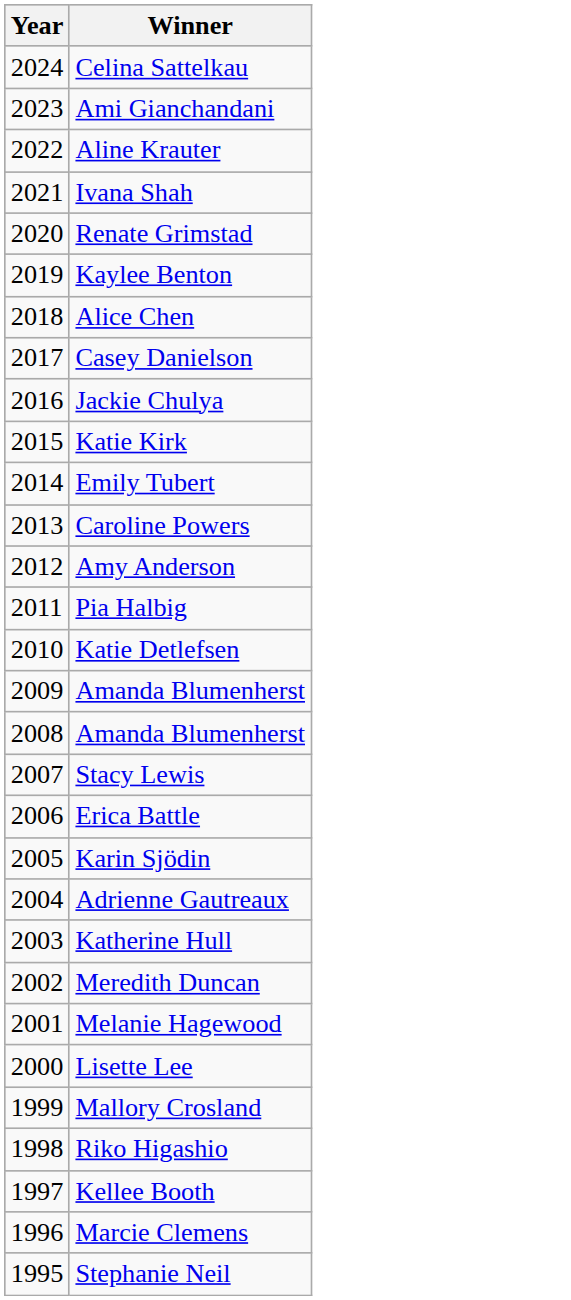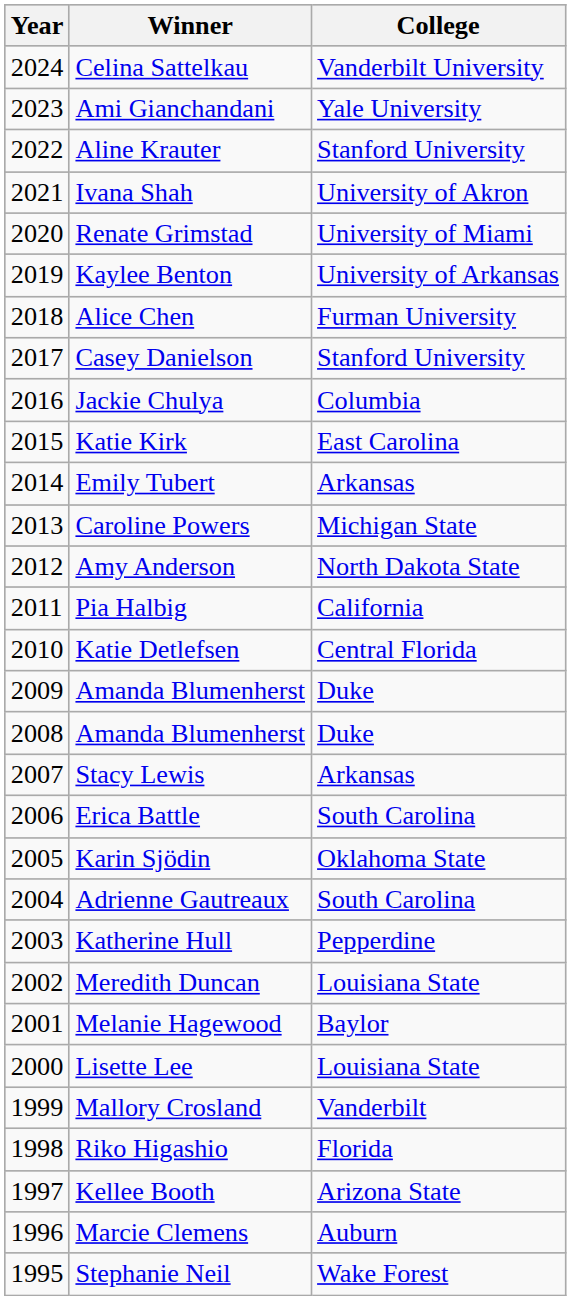 <table class="wikitable">
 <tr>
 <th>Year</th>
 <th>Winner</th>
+<th>College</th>
 </tr>
 <tr>
 <td>2024</td>
 <td><a href='#'>Celina Sattelkau</a></td>
+<td><a href='#'>Vanderbilt University</a></td>
 </tr>
 <tr>
 <td>2023</td>
 <td><a href='#'>Ami Gianchandani</a></td>
+<td><a href='#'>Yale University</a></td>
 </tr>
 <tr>
 <td>2022</td>
 <td><a href='#'>Aline Krauter</a></td>
+<td><a href='#'>Stanford University</a></td>
 </tr>
 <tr>
 <td>2021</td>
 <td><a href='#'>Ivana Shah</a></td>
+<td><a href='#'>University of Akron</a></td>
 </tr>
 <tr>
 <td>2020</td>
 <td><a href='#'>Renate Grimstad</a></td>
+<td><a href='#'>University of Miami</a></td>
 </tr>
 <tr>
 <td>2019</td>
 <td><a href='#'>Kaylee Benton</a></td>
+<td><a href='#'>University of Arkansas</a></td>
 </tr>
 <tr>
 <td>2018</td>
 <td><a href='#'>Alice Chen</a></td>
+<td><a href='#'>Furman University</a></td>
 </tr>
 <tr>
 <td>2017</td>
 <td><a href='#'>Casey Danielson</a></td>
+<td><a href='#'>Stanford University</a></td>
 </tr>
 <tr>
 <td>2016</td>
 <td><a href='#'>Jackie Chulya</a></td>
+<td><a href='#'>Columbia</a></td>
 </tr>
 <tr>
 <td>2015</td>
 <td><a href='#'>Katie Kirk</a></td>
+<td><a href='#'>East Carolina</a></td>
 </tr>
 <tr>
 <td>2014</td>
 <td><a href='#'>Emily Tubert</a></td>
+<td><a href='#'>Arkansas</a></td>
 </tr>
 <tr>
 <td>2013</td>
 <td><a href='#'>Caroline Powers</a></td>
+<td><a href='#'>Michigan State</a></td>
 </tr>
 <tr>
 <td>2012</td>
 <td><a href='#'>Amy Anderson</a></td>
+<td><a href='#'>North Dakota State</a></td>
 </tr>
 <tr>
 <td>2011</td>
 <td><a href='#'>Pia Halbig</a></td>
+<td><a href='#'>California</a></td>
 </tr>
 <tr>
 <td>2010</td>
 <td><a href='#'>Katie Detlefsen</a></td>
+<td><a href='#'>Central Florida</a></td>
 </tr>
 <tr>
 <td>2009</td>
 <td><a href='#'>Amanda Blumenherst</a></td>
+<td><a href='#'>Duke</a></td>
 </tr>
 <tr>
 <td>2008</td>
 <td><a href='#'>Amanda Blumenherst</a></td>
+<td><a href='#'>Duke</a></td>
 </tr>
 <tr>
 <td>2007</td>
 <td><a href='#'>Stacy Lewis</a></td>
+<td><a href='#'>Arkansas</a></td>
 </tr>
 <tr>
 <td>2006</td>
 <td><a href='#'>Erica Battle</a></td>
+<td><a href='#'>South Carolina</a></td>
 </tr>
 <tr>
 <td>2005</td>
 <td><a href='#'>Karin Sjödin</a></td>
+<td><a href='#'>Oklahoma State</a></td>
 </tr>
 <tr>
 <td>2004</td>
 <td><a href='#'>Adrienne Gautreaux</a></td>
+<td><a href='#'>South Carolina</a></td>
 </tr>
 <tr>
 <td>2003</td>
 <td><a href='#'>Katherine Hull</a></td>
+<td><a href='#'>Pepperdine</a></td>
 </tr>
 <tr>
 <td>2002</td>
 <td><a href='#'>Meredith Duncan</a></td>
+<td><a href='#'>Louisiana State</a></td>
 </tr>
 <tr>
 <td>2001</td>
 <td><a href='#'>Melanie Hagewood</a></td>
+<td><a href='#'>Baylor</a></td>
 </tr>
 <tr>
 <td>2000</td>
 <td><a href='#'>Lisette Lee</a></td>
+<td><a href='#'>Louisiana State</a></td>
 </tr>
 <tr>
 <td>1999</td>
 <td><a href='#'>Mallory Crosland</a></td>
+<td><a href='#'>Vanderbilt</a></td>
 </tr>
 <tr>
 <td>1998</td>
 <td><a href='#'>Riko Higashio</a></td>
+<td><a href='#'>Florida</a></td>
 </tr>
 <tr>
 <td>1997</td>
 <td><a href='#'>Kellee Booth</a></td>
+<td><a href='#'>Arizona State</a></td>
 </tr>
 <tr>
 <td>1996</td>
 <td><a href='#'>Marcie Clemens</a></td>
+<td><a href='#'>Auburn</a></td>
 </tr>
 <tr>
 <td>1995</td>
 <td><a href='#'>Stephanie Neil</a></td>
+<td><a href='#'>Wake Forest</a></td>
 </tr>
 </table>
